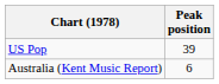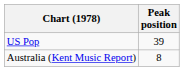 <table class="wikitable">
 <tr>
 <th>Chart (1978)</th>
 <th>Peak<br>position</th>
 </tr>
 <tr>
 <td><a href='#'>US Pop</a></td>
 <td align="center">39</td>
 </tr>
 <tr>
 <td>Australia (<a href='#'>Kent Music Report</a>)</td>
-<td align="center">6</td>
+<td align="center">8</td>
 </tr>
 </table>
